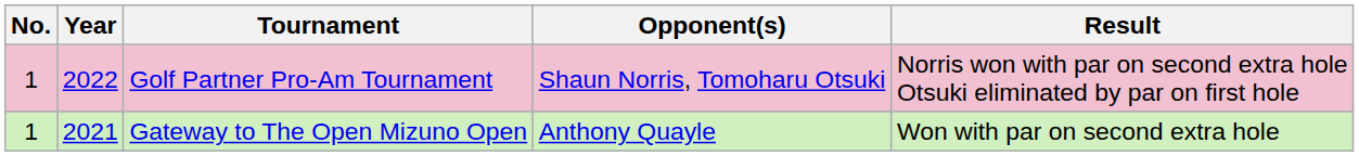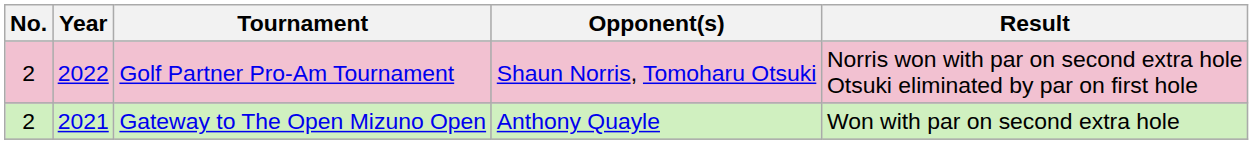 <table class="wikitable" style="font-size:95%;">
 <tr>
 <th>No.</th>
 <th>Year</th>
 <th>Tournament</th>
 <th>Opponent(s)</th>
 <th>Result</th>
 </tr>
 <tr style="background:#F2C1D1;">
-<td align=center>1</td>
+<td align=center>2</td>
 <td><a href='#'>2022</a></td>
 <td><a href='#'>Golf Partner Pro-Am Tournament</a></td>
 <td> <a href='#'>Shaun Norris</a>,  <a href='#'>Tomoharu Otsuki</a></td>
 <td>Norris won with par on second extra hole<br>Otsuki eliminated by par on first hole</td>
 </tr>
 <tr style="background:#D0F0C0;">
-<td align=center>1</td>
+<td align=center>2</td>
 <td><a href='#'>2021</a></td>
 <td><a href='#'>Gateway to The Open Mizuno Open</a></td>
 <td> <a href='#'>Anthony Quayle</a></td>
 <td>Won with par on second extra hole</td>
 </tr>
 </table>
